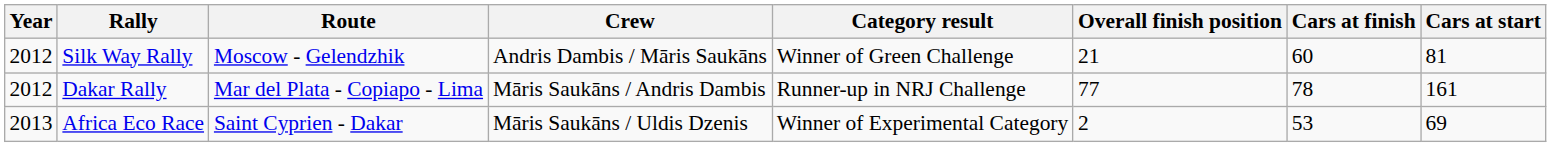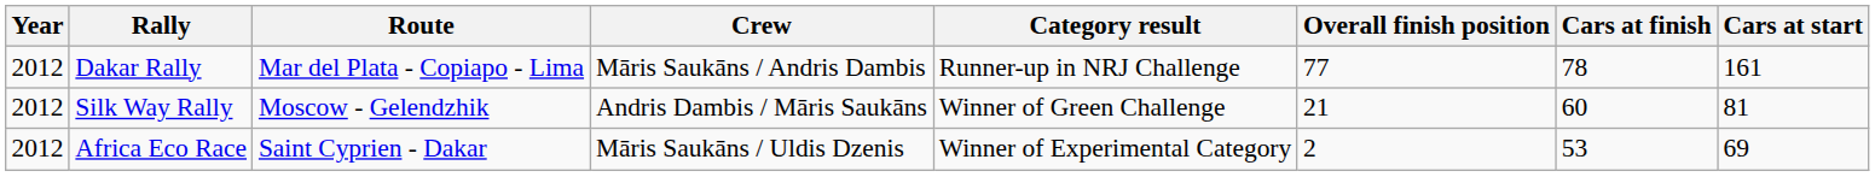 <table class="wikitable">
 <tr>
 <th>Year</th>
 <th>Rally</th>
 <th>Route</th>
 <th>Crew</th>
 <th>Category result</th>
 <th>Overall finish position</th>
 <th>Cars at finish</th>
 <th>Cars at start</th>
 </tr>
 <tr>
 <td>2012</td>
+<td><a href='#'>Dakar Rally</a></td>
+<td><a href='#'>Mar del Plata</a> - <a href='#'>Copiapo</a> - <a href='#'>Lima</a></td>
+<td>Māris Saukāns / Andris Dambis</td>
+<td>Runner-up in NRJ Challenge</td>
+<td>77</td>
+<td>78</td>
+<td>161</td>
+</tr>
+<tr>
+<td>2012</td>
 <td><a href='#'>Silk Way Rally</a></td>
 <td><a href='#'>Moscow</a> - <a href='#'>Gelendzhik</a></td>
 <td>Andris Dambis / Māris Saukāns</td>
 <td>Winner of Green Challenge</td>
 <td>21</td>
 <td>60</td>
 <td>81</td>
 </tr>
 <tr>
 <td>2012</td>
-<td><a href='#'>Dakar Rally</a></td>
-<td><a href='#'>Mar del Plata</a> - <a href='#'>Copiapo</a> - <a href='#'>Lima</a></td>
-<td>Māris Saukāns / Andris Dambis</td>
-<td>Runner-up in NRJ Challenge</td>
-<td>77</td>
-<td>78</td>
-<td>161</td>
-</tr>
-<tr>
-<td>2013</td>
 <td><a href='#'>Africa Eco Race</a></td>
 <td><a href='#'>Saint Cyprien</a> - <a href='#'>Dakar</a></td>
 <td>Māris Saukāns / Uldis Dzenis</td>
 <td>Winner of Experimental Category</td>
 <td>2</td>
 <td>53</td>
 <td>69</td>
 </tr>
 </table>
